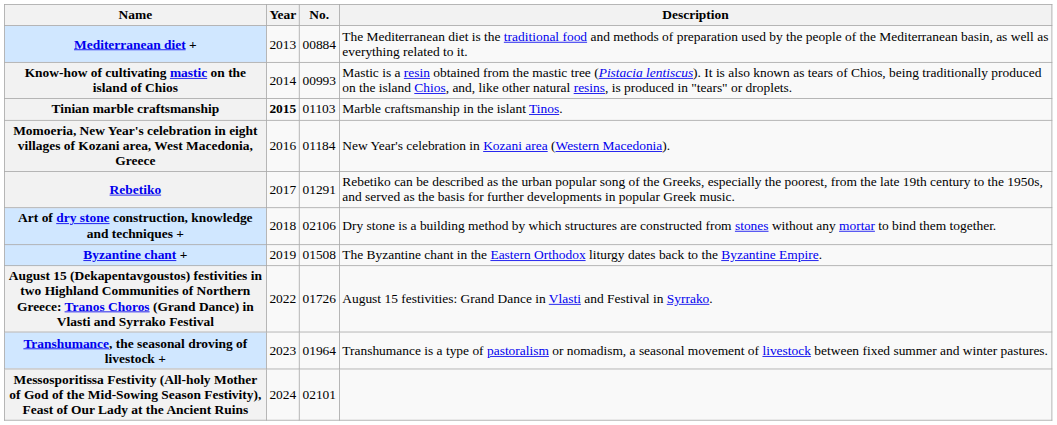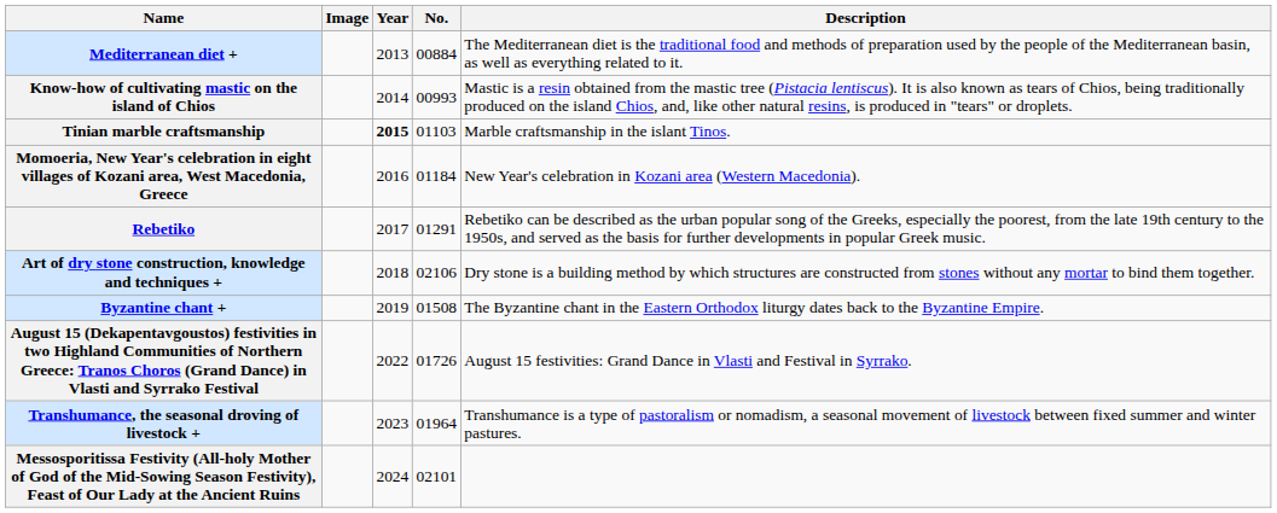 <table class="wikitable sortable plainrowheaders">
 <tr>
 <th style="width:25%">Name</th>
+<th class="unsortable">Image</th>
 <th>Year</th>
 <th>No.</th>
 <th class="unsortable">Description</th>
 </tr>
 <tr>
 <th scope="row" style="background:#D0E7FF;"><a href='#'>Mediterranean diet</a> +</th>
+<td></td>
 <td>2013</td>
 <td>00884</td>
 <td>The Mediterranean diet is the <a href='#'>traditional food</a> and methods of preparation used by the people of the Mediterranean basin, as well as everything related to it.</td>
 </tr>
 <tr>
 <th scope="row">Know-how of cultivating <a href='#'>mastic</a> on the island of Chios</th>
+<td></td>
 <td>2014</td>
 <td>00993</td>
 <td>Mastic is a <a href='#'>resin</a> obtained from the mastic tree (<em><a href='#'>Pistacia lentiscus</a></em>). It is also known as tears of Chios, being traditionally produced on the island <a href='#'>Chios</a>, and, like other natural <a href='#'>resins</a>, is produced in "tears" or droplets.</td>
 </tr>
 <tr>
 <th scope="row">Tinian marble craftsmanship</th>
+<td></td>
 <td><strong>2015</strong></td>
 <td>01103</td>
 <td>Marble craftsmanship in the islant <a href='#'>Tinos</a>.</td>
 </tr>
 <tr>
 <th scope="row">Momoeria, New Year's celebration in eight villages of Kozani area, West Macedonia, Greece</th>
+<td></td>
 <td>2016</td>
 <td>01184</td>
 <td>New Year's celebration in <a href='#'>Kozani area</a> (<a href='#'>Western Macedonia</a>).</td>
 </tr>
 <tr>
 <th scope="row"><a href='#'>Rebetiko</a></th>
+<td></td>
 <td>2017</td>
 <td>01291</td>
 <td>Rebetiko can be described as the urban popular song of the Greeks, especially the poorest, from the late 19th century to the 1950s, and served as the basis for further developments in popular Greek music.</td>
 </tr>
 <tr>
 <th scope="row" style="background:#D0E7FF;">Art of <a href='#'>dry stone</a> construction, knowledge and techniques +</th>
+<td></td>
 <td>2018</td>
 <td>02106</td>
 <td>Dry stone is a building method by which structures are constructed from <a href='#'>stones</a> without any <a href='#'>mortar</a> to bind them together.</td>
 </tr>
 <tr>
 <th scope="row" style="background:#D0E7FF;"><a href='#'>Byzantine chant</a> +</th>
+<td></td>
 <td>2019</td>
 <td>01508</td>
 <td>The Byzantine chant in the <a href='#'>Eastern Orthodox</a> liturgy dates back to the <a href='#'>Byzantine Empire</a>.</td>
 </tr>
 <tr>
 <th scope="row">August 15 (Dekapentavgoustos) festivities in two Highland Communities of Northern Greece: <a href='#'>Tranos Choros</a> (Grand Dance) in Vlasti and Syrrako Festival</th>
+<td></td>
 <td>2022</td>
 <td>01726</td>
 <td>August 15 festivities: Grand Dance in <a href='#'>Vlasti</a> and Festival in <a href='#'>Syrrako</a>.</td>
 </tr>
 <tr>
 <th scope="row" style="background:#D0E7FF;"><a href='#'>Transhumance</a>, the seasonal droving of livestock +</th>
+<td></td>
 <td>2023</td>
 <td>01964</td>
 <td>Transhumance is a type of <a href='#'>pastoralism</a> or nomadism, a seasonal movement of <a href='#'>livestock</a> between fixed summer and winter pastures.</td>
 </tr>
 <tr>
 <th scope="row">Messosporitissa Festivity (All-holy Mother of God of the Mid-Sowing Season Festivity), Feast of Our Lady at the Ancient Ruins</th>
+<td></td>
 <td>2024</td>
 <td>02101</td>
 <td></td>
 </tr>
 </table>
